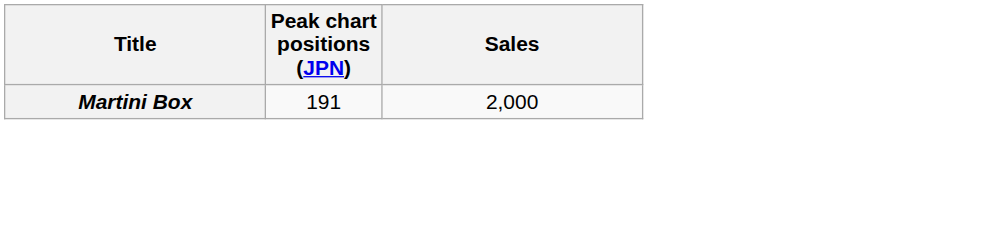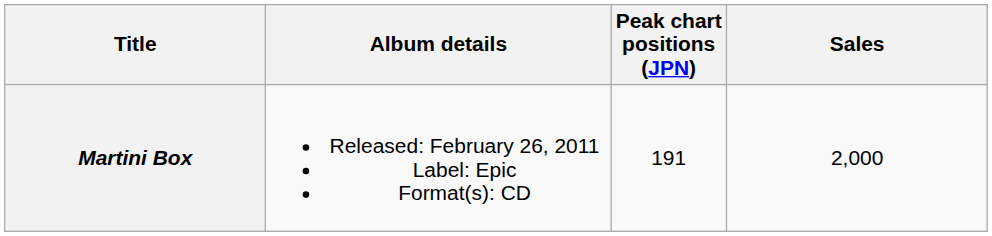 <table class="wikitable plainrowheaders" style="text-align:center;">
 <tr>
 <th style="width:12em;">Title</th>
+<th style="width:16em;">Album details</th>
 <th>Peak chart<br>positions<br>(<a href='#'>JPN</a>)<br></th>
 <th style="width:12em;">Sales<br></th>
 </tr>
 <tr>
 <th scope="row"><em>Martini Box</em></th>
+<td><br><ul><li>Released: February 26, 2011</li><li>Label: Epic</li><li>Format(s): CD</li></ul></td>
 <td>191</td>
 <td>2,000</td>
 </tr>
 </table>
